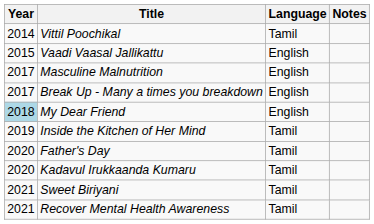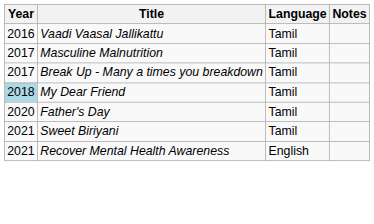 <table class="wikitable sortable">
 <tr>
 <th>Year</th>
 <th>Title</th>
 <th>Language</th>
 <th>Notes</th>
 </tr>
 <tr>
-<td>2014</td>
-<td><em>Vittil Poochikal</em></td>
+<td>2016</td>
+<td><em>Vaadi Vaasal Jallikattu</em></td>
 <td>Tamil</td>
-<td></td>
-</tr>
-<tr>
-<td>2015</td>
-<td><em>Vaadi Vaasal Jallikattu</em></td>
-<td>English</td>
 <td></td>
 </tr>
 <tr>
 <td>2017</td>
 <td><em>Masculine Malnutrition</em></td>
-<td>English</td>
+<td>Tamil</td>
 <td></td>
 </tr>
 <tr>
 <td>2017</td>
 <td><em>Break Up - Many a times you breakdown</em></td>
-<td>English</td>
+<td>Tamil</td>
 <td></td>
 </tr>
 <tr>
 <td style="background: lightblue;">2018</td>
 <td><em>My Dear Friend</em></td>
-<td>English</td>
-<td></td>
-</tr>
-<tr>
-<td>2019</td>
-<td><em>Inside the Kitchen of Her Mind</em></td>
 <td>Tamil</td>
 <td></td>
 </tr>
 <tr>
 <td>2020</td>
 <td><em>Father's Day</em></td>
-<td>Tamil</td>
-<td></td>
-</tr>
-<tr>
-<td>2020</td>
-<td><em>Kadavul Irukkaanda Kumaru</em></td>
 <td>Tamil</td>
 <td></td>
 </tr>
 <tr>
 <td>2021</td>
 <td><em>Sweet Biriyani</em></td>
 <td>Tamil</td>
 <td></td>
 </tr>
 <tr>
 <td>2021</td>
 <td><em>Recover Mental Health Awareness</em></td>
-<td>Tamil</td>
+<td>English</td>
 </tr>
 </table>
